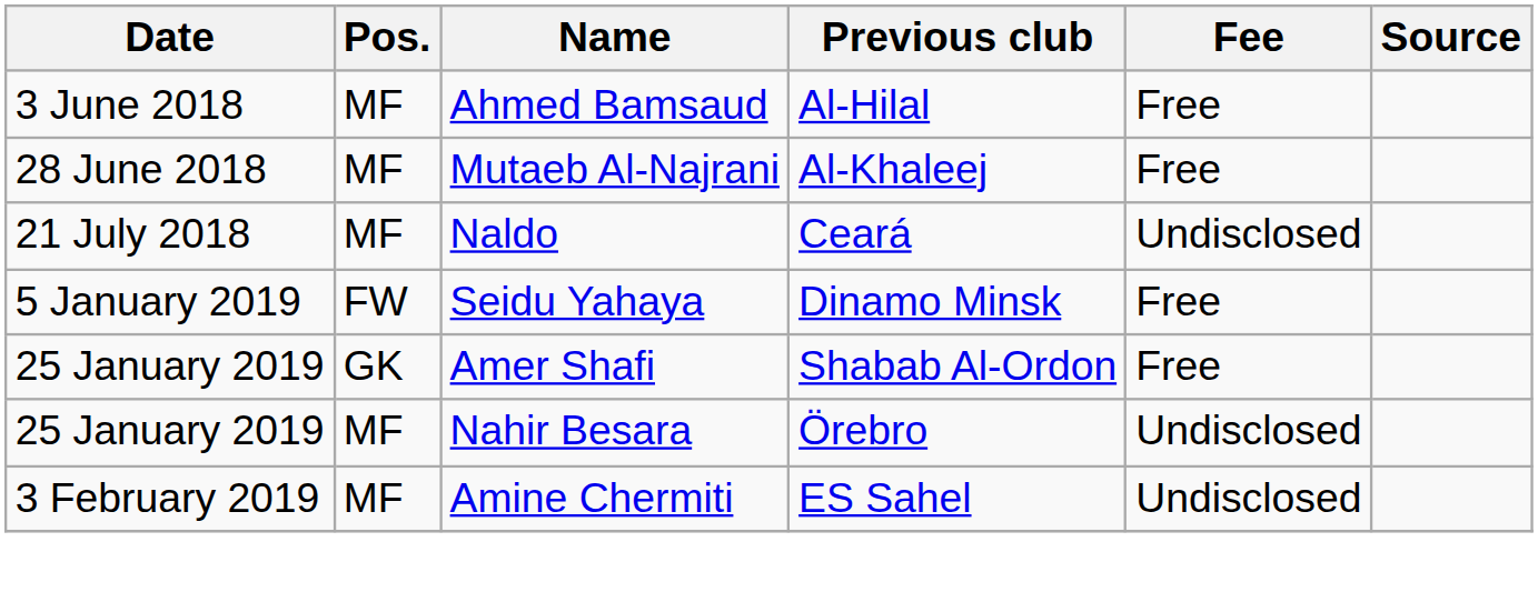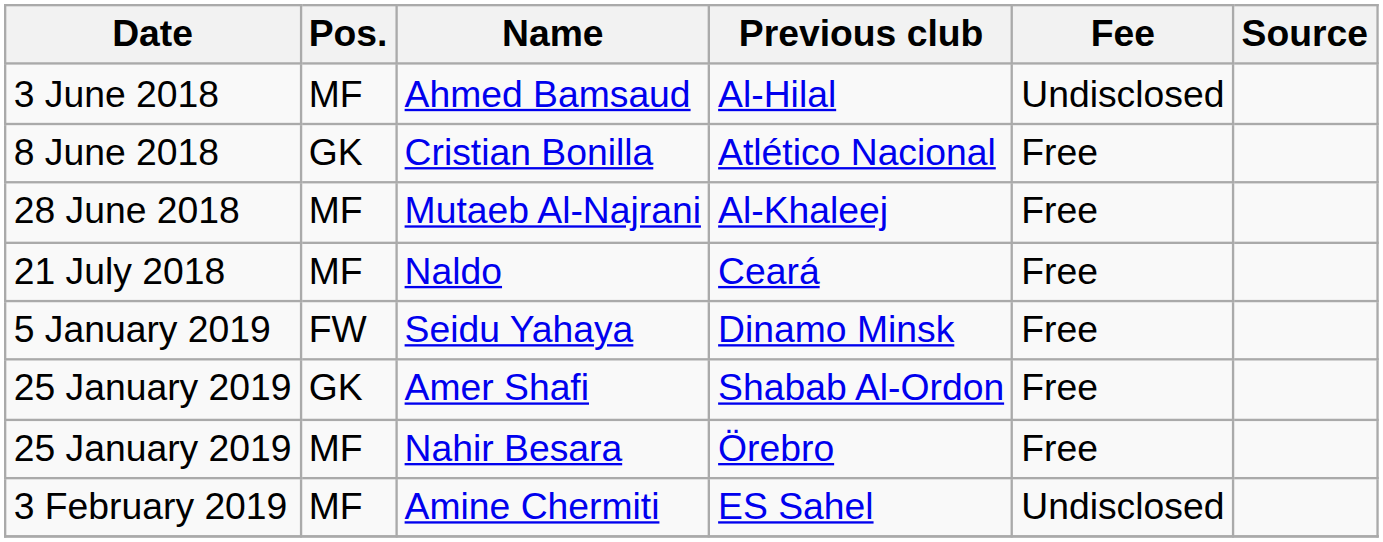 <table class="wikitable" style="text-align:left">
 <tr>
 <th>Date</th>
 <th>Pos.</th>
 <th>Name</th>
 <th>Previous club</th>
 <th>Fee</th>
 <th>Source</th>
 </tr>
 <tr>
 <td>3 June 2018</td>
 <td>MF</td>
 <td> <a href='#'>Ahmed Bamsaud</a></td>
 <td> <a href='#'>Al-Hilal</a></td>
+<td>Undisclosed</td>
+<td></td>
+</tr>
+<tr>
+<td>8 June 2018</td>
+<td>GK</td>
+<td> <a href='#'>Cristian Bonilla</a></td>
+<td> <a href='#'>Atlético Nacional</a></td>
 <td>Free</td>
 <td></td>
 </tr>
 <tr>
 <td>28 June 2018</td>
 <td>MF</td>
 <td> <a href='#'>Mutaeb Al-Najrani</a></td>
 <td> <a href='#'>Al-Khaleej</a></td>
 <td>Free</td>
 <td></td>
 </tr>
 <tr>
 <td>21 July 2018</td>
 <td>MF</td>
 <td> <a href='#'>Naldo</a></td>
 <td> <a href='#'>Ceará</a></td>
-<td>Undisclosed</td>
+<td>Free</td>
 <td></td>
 </tr>
 <tr>
 <td>5 January 2019</td>
 <td>FW</td>
 <td> <a href='#'>Seidu Yahaya</a></td>
 <td> <a href='#'>Dinamo Minsk</a></td>
 <td>Free</td>
 <td></td>
 </tr>
 <tr>
 <td>25 January 2019</td>
 <td>GK</td>
 <td> <a href='#'>Amer Shafi</a></td>
 <td> <a href='#'>Shabab Al-Ordon</a></td>
 <td>Free</td>
 <td></td>
 </tr>
 <tr>
 <td>25 January 2019</td>
 <td>MF</td>
 <td> <a href='#'>Nahir Besara</a></td>
 <td> <a href='#'>Örebro</a></td>
-<td>Undisclosed</td>
+<td>Free</td>
 <td></td>
 </tr>
 <tr>
 <td>3 February 2019</td>
 <td>MF</td>
 <td> <a href='#'>Amine Chermiti</a></td>
 <td> <a href='#'>ES Sahel</a></td>
 <td>Undisclosed</td>
 <td></td>
 </tr>
 <tr>
 </tr>
 </table>
